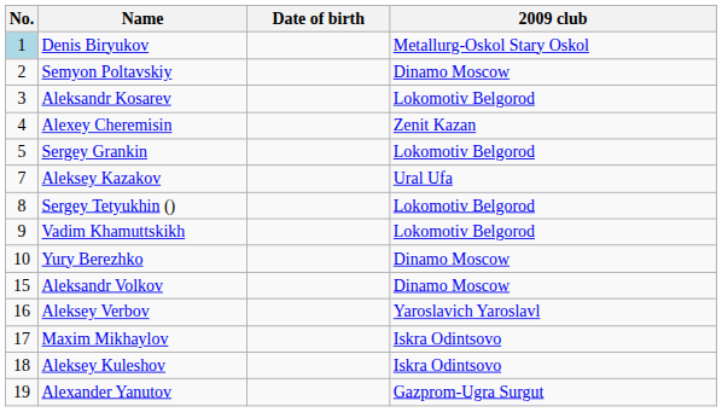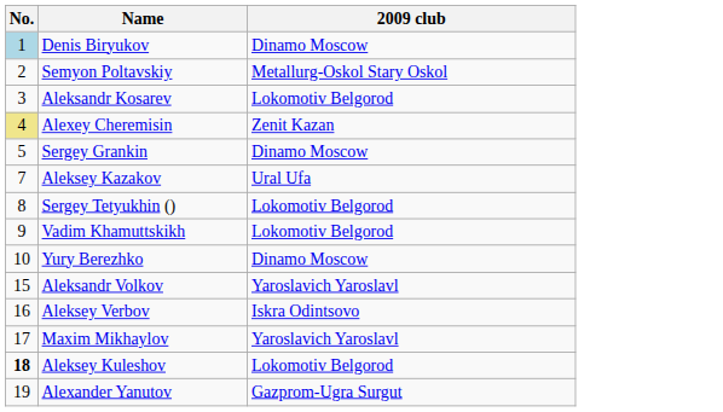 <table class="wikitable sortable" style="font-size:100%; text-align:center;">
 <tr>
 <th>No.</th>
 <th style="width:12em">Name</th>
-<th style="width:8em">Date of birth</th>
 <th style="width:19em">2009 club</th>
 </tr>
 <tr>
 <td style="background: lightblue;">1</td>
 <td align=left><a href='#'>Denis Biryukov</a></td>
-<td align=right></td>
-<td align=left> <a href='#'>Metallurg-Oskol Stary Oskol</a></td>
+<td align=left> <a href='#'>Dinamo Moscow</a></td>
 </tr>
 <tr>
 <td>2</td>
 <td align=left><a href='#'>Semyon Poltavskiy</a></td>
-<td align=right></td>
-<td align=left> <a href='#'>Dinamo Moscow</a></td>
+<td align=left> <a href='#'>Metallurg-Oskol Stary Oskol</a></td>
 </tr>
 <tr>
 <td>3</td>
 <td align=left><a href='#'>Aleksandr Kosarev</a></td>
-<td align=right></td>
 <td align=left> <a href='#'>Lokomotiv Belgorod</a></td>
 </tr>
 <tr>
-<td>4</td>
+<td style="background: khaki;">4</td>
 <td align=left><a href='#'>Alexey Cheremisin</a></td>
-<td align=right></td>
 <td align=left> <a href='#'>Zenit Kazan</a></td>
 </tr>
 <tr>
 <td>5</td>
 <td align=left><a href='#'>Sergey Grankin</a></td>
-<td align=right></td>
-<td align=left> <a href='#'>Lokomotiv Belgorod</a></td>
+<td align=left> <a href='#'>Dinamo Moscow</a></td>
 </tr>
 <tr>
 <td>7</td>
 <td align=left><a href='#'>Aleksey Kazakov</a></td>
-<td align=right></td>
 <td align=left> <a href='#'>Ural Ufa</a></td>
 </tr>
 <tr>
 <td>8</td>
 <td align=left><a href='#'>Sergey Tetyukhin</a> ()</td>
-<td align=right></td>
 <td align=left> <a href='#'>Lokomotiv Belgorod</a></td>
 </tr>
 <tr>
 <td>9</td>
 <td align=left><a href='#'>Vadim Khamuttskikh</a></td>
-<td align=right></td>
 <td align=left> <a href='#'>Lokomotiv Belgorod</a></td>
 </tr>
 <tr>
 <td>10</td>
 <td align=left><a href='#'>Yury Berezhko</a></td>
-<td align=right></td>
 <td align=left> <a href='#'>Dinamo Moscow</a></td>
 </tr>
 <tr>
 <td>15</td>
 <td align=left><a href='#'>Aleksandr Volkov</a></td>
-<td align=right></td>
-<td align=left> <a href='#'>Dinamo Moscow</a></td>
+<td align=left> <a href='#'>Yaroslavich Yaroslavl</a></td>
 </tr>
 <tr>
 <td>16</td>
 <td align=left><a href='#'>Aleksey Verbov</a></td>
-<td align=right></td>
-<td align=left> <a href='#'>Yaroslavich Yaroslavl</a></td>
+<td align=left> <a href='#'>Iskra Odintsovo</a></td>
 </tr>
 <tr>
 <td>17</td>
 <td align=left><a href='#'>Maxim Mikhaylov</a></td>
-<td align=right></td>
-<td align=left> <a href='#'>Iskra Odintsovo</a></td>
+<td align=left> <a href='#'>Yaroslavich Yaroslavl</a></td>
 </tr>
 <tr>
-<td>18</td>
+<td><strong>18</strong></td>
 <td align=left><a href='#'>Aleksey Kuleshov</a></td>
-<td align=right></td>
-<td align=left> <a href='#'>Iskra Odintsovo</a></td>
+<td align=left> <a href='#'>Lokomotiv Belgorod</a></td>
 </tr>
 <tr>
 <td>19</td>
 <td align=left><a href='#'>Alexander Yanutov</a></td>
-<td align=right></td>
 <td align=left> <a href='#'>Gazprom-Ugra Surgut</a></td>
 </tr>
 </table>
